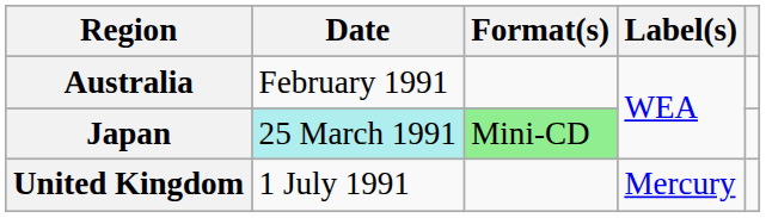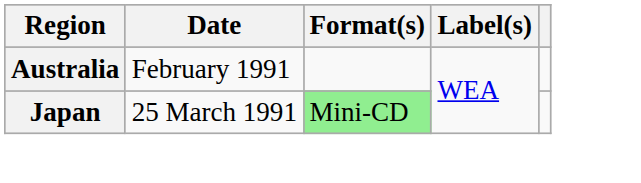 <table class="wikitable plainrowheaders">
 <tr>
 <th scope="col">Region</th>
 <th scope="col">Date</th>
 <th scope="col">Format(s)</th>
 <th scope="col">Label(s)</th>
 <th scope="col"></th>
 </tr>
 <tr>
 <th scope="row">Australia</th>
 <td>February 1991</td>
 <td></td>
 <td rowspan="2"><a href='#'>WEA</a></td>
 <td></td>
 </tr>
 <tr>
 <th scope="row">Japan</th>
-<td style="background: paleturquoise;">25 March 1991</td>
+<td>25 March 1991</td>
 <td style="background: lightgreen;">Mini-CD</td>
 <td></td>
 </tr>
-<tr>
-<th scope="row">United Kingdom</th>
-<td>1 July 1991</td>
-<td></td>
-<td><a href='#'>Mercury</a></td>
-<td></td>
-</tr>
 </table>
